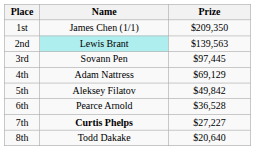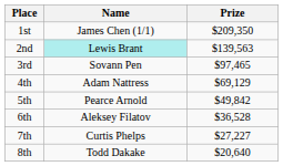 <table class="wikitable">
 <tr>
 <th width="50">Place</th>
 <th width="200">Name</th>
 <th width="125">Prize</th>
 </tr>
 <tr>
 <td align=center>1st</td>
 <td align=center> James Chen (1/1)</td>
 <td align=center>$209,350</td>
 </tr>
 <tr>
 <td align=center>2nd</td>
 <td align=center style="background: paleturquoise;"> Lewis Brant</td>
 <td align=center>$139,563</td>
 </tr>
 <tr>
 <td align=center>3rd</td>
 <td align=center> Sovann Pen</td>
-<td align=center>$97,445</td>
+<td align=center>$97,465</td>
 </tr>
 <tr>
 <td align=center>4th</td>
 <td align=center> Adam Nattress</td>
 <td align=center>$69,129</td>
 </tr>
 <tr>
 <td align=center>5th</td>
-<td align=center> Aleksey Filatov</td>
+<td align=center> Pearce Arnold</td>
 <td align=center>$49,842</td>
 </tr>
 <tr>
 <td align=center>6th</td>
-<td align=center> Pearce Arnold</td>
+<td align=center> Aleksey Filatov</td>
 <td align=center>$36,528</td>
 </tr>
 <tr>
 <td align=center>7th</td>
-<td align=center><strong> Curtis Phelps</strong></td>
+<td align=center> Curtis Phelps</td>
 <td align=center>$27,227</td>
 </tr>
 <tr>
 <td align=center>8th</td>
 <td align=center> Todd Dakake</td>
 <td align=center>$20,640</td>
 </tr>
 </table>
